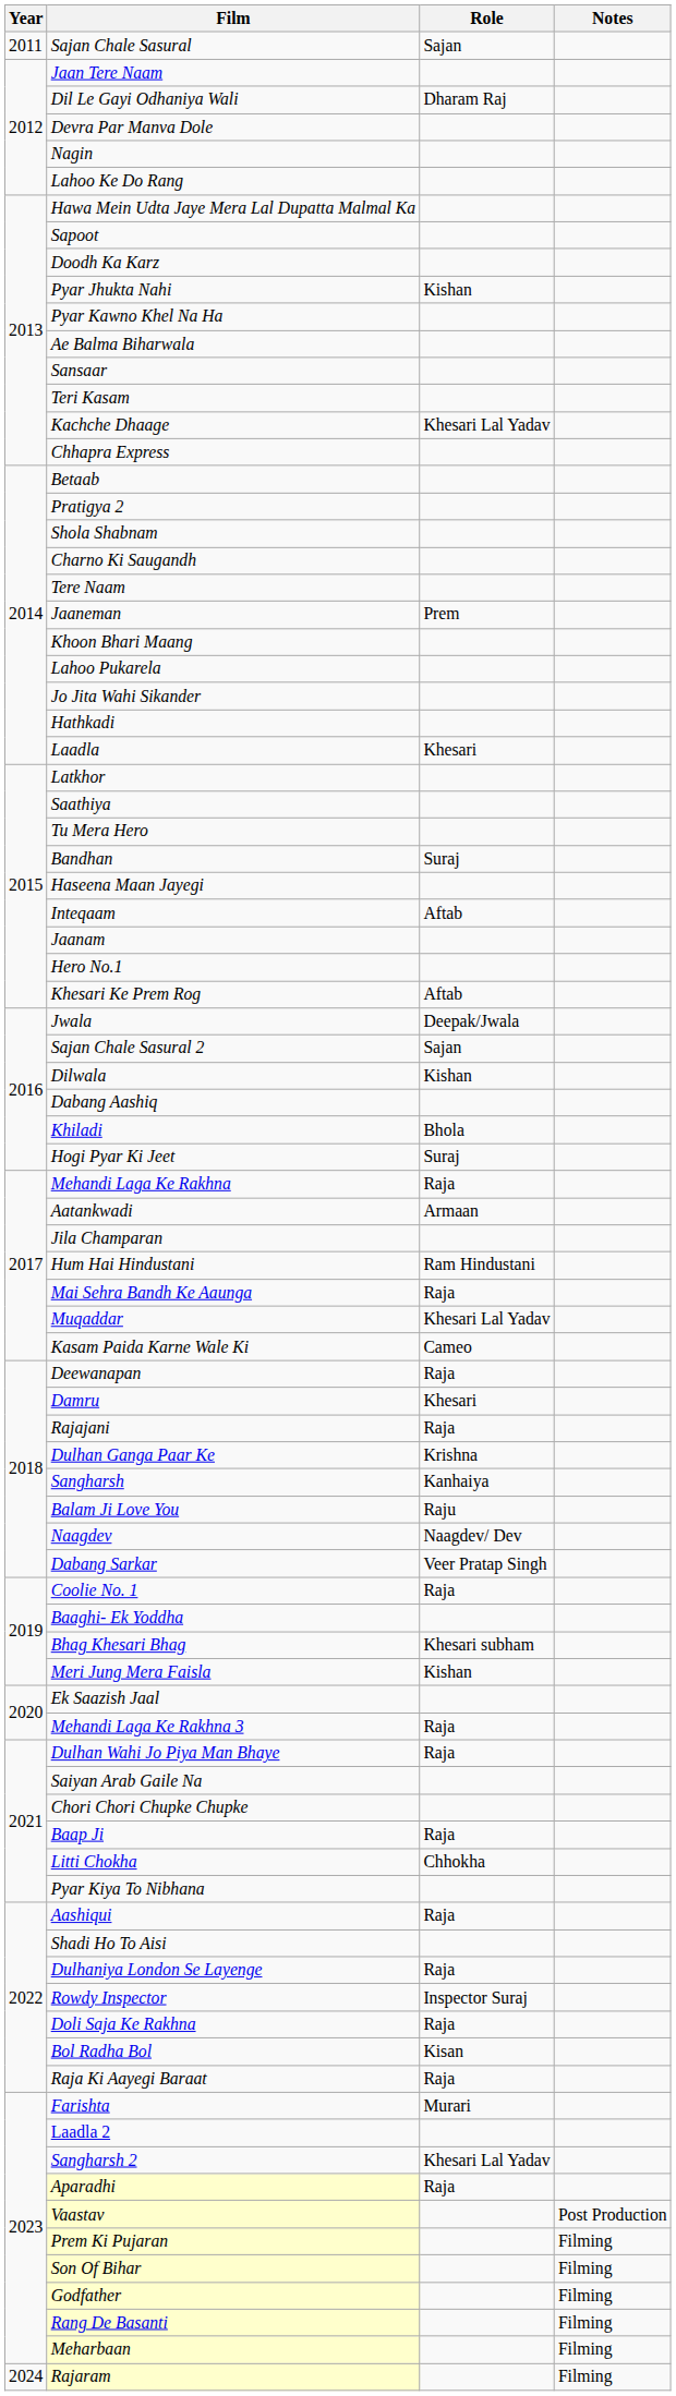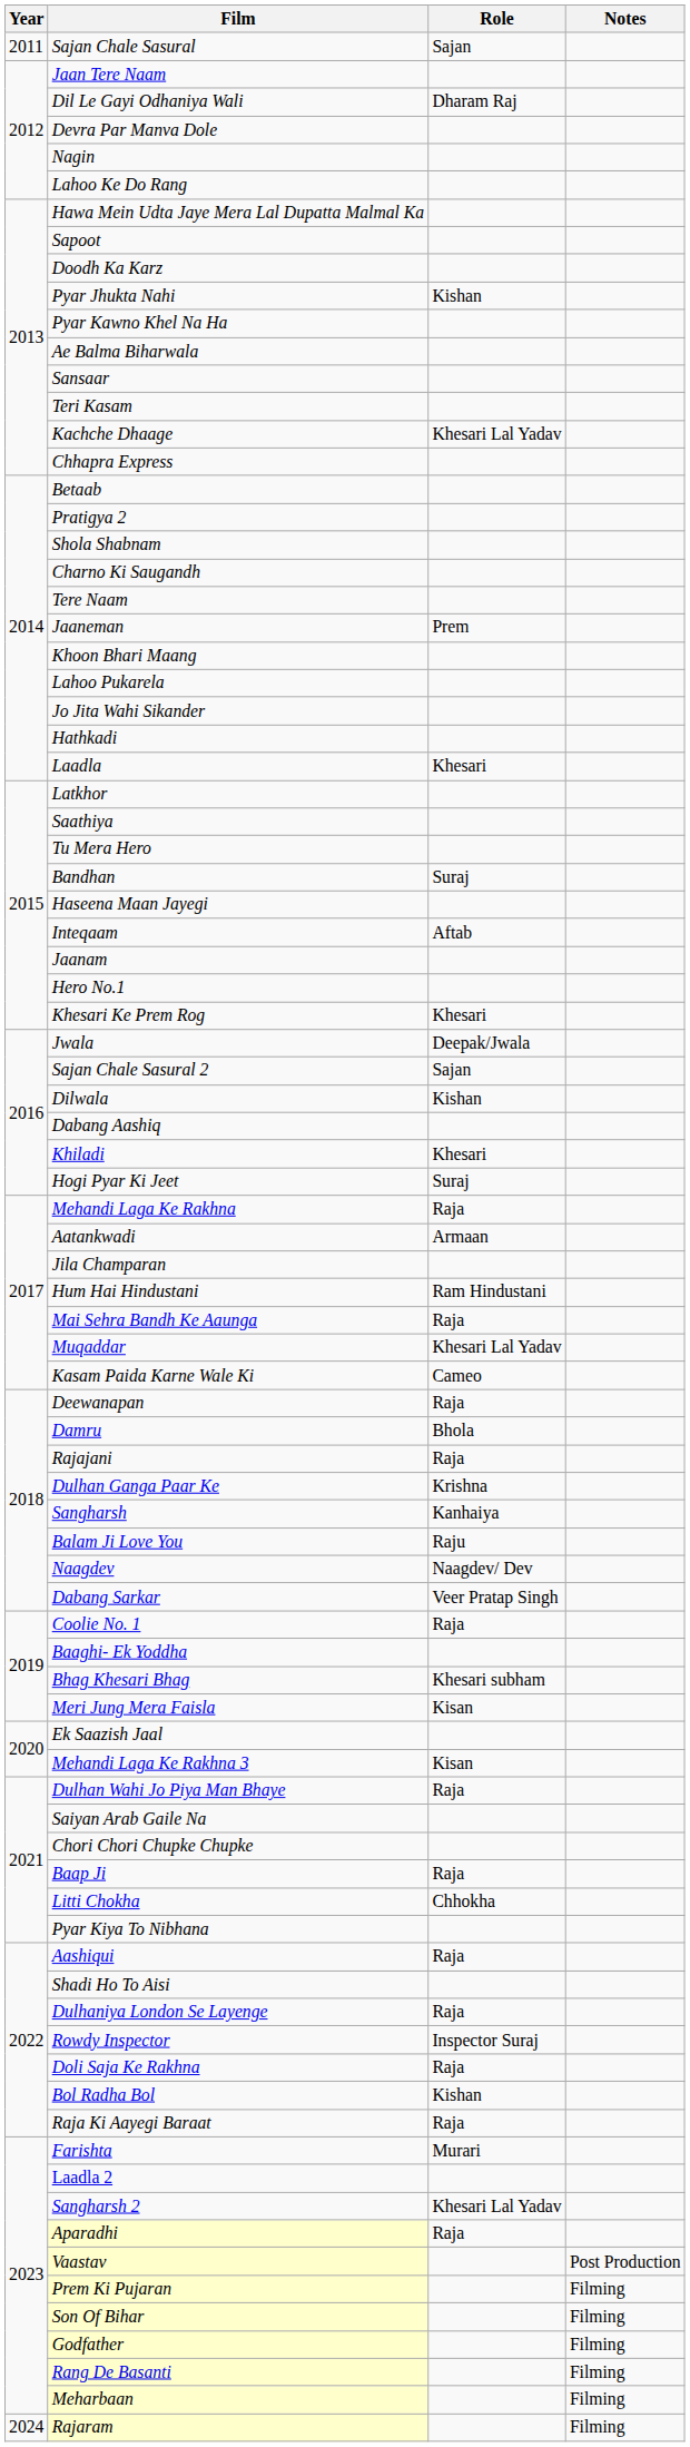 <table class="wikitable sortable">
 <tr>
 <th>Year</th>
 <th>Film</th>
 <th>Role</th>
 <th>Notes</th>
 </tr>
 <tr>
 <td>2011</td>
 <td><em>Sajan Chale Sasural</em></td>
 <td>Sajan</td>
 <td></td>
 </tr>
 <tr>
 <td rowspan="5">2012</td>
 <td><em><a href='#'>Jaan Tere Naam</a></em></td>
 <td></td>
 <td></td>
 </tr>
 <tr>
 <td><em>Dil Le Gayi Odhaniya Wali</em></td>
 <td>Dharam Raj</td>
 <td></td>
 </tr>
 <tr>
 <td><em>Devra Par Manva Dole</em></td>
 <td></td>
 <td></td>
 </tr>
 <tr>
 <td><em>Nagin</em></td>
 <td></td>
 <td></td>
 </tr>
 <tr>
 <td><em>Lahoo Ke Do Rang</em></td>
 <td></td>
 <td></td>
 </tr>
 <tr>
 <td rowspan="10">2013</td>
 <td><em>Hawa Mein Udta Jaye Mera Lal Dupatta Malmal Ka</em></td>
 <td></td>
 <td></td>
 </tr>
 <tr>
 <td><em>Sapoot</em></td>
 <td></td>
 <td></td>
 </tr>
 <tr>
 <td><em>Doodh Ka Karz</em></td>
 <td></td>
 <td></td>
 </tr>
 <tr>
 <td><em>Pyar Jhukta Nahi</em></td>
 <td>Kishan</td>
 <td></td>
 </tr>
 <tr>
 <td><em>Pyar Kawno Khel Na Ha</em></td>
 <td></td>
 <td></td>
 </tr>
 <tr>
 <td><em>Ae Balma Biharwala</em></td>
 <td></td>
 <td></td>
 </tr>
 <tr>
 <td><em>Sansaar</em></td>
 <td></td>
 <td></td>
 </tr>
 <tr>
 <td><em>Teri Kasam</em></td>
 <td></td>
 <td></td>
 </tr>
 <tr>
 <td><em>Kachche Dhaage</em></td>
 <td>Khesari Lal Yadav</td>
 <td></td>
 </tr>
 <tr>
 <td><em>Chhapra Express</em></td>
 <td></td>
 <td></td>
 </tr>
 <tr>
 <td rowspan="11">2014</td>
 <td><em>Betaab</em></td>
 <td></td>
 <td></td>
 </tr>
 <tr>
 <td><em>Pratigya 2</em></td>
 <td></td>
 <td></td>
 </tr>
 <tr>
 <td><em>Shola Shabnam</em></td>
 <td></td>
 <td></td>
 </tr>
 <tr>
 <td><em>Charno Ki Saugandh</em></td>
 <td></td>
 <td></td>
 </tr>
 <tr>
 <td><em>Tere Naam</em></td>
 <td></td>
 <td></td>
 </tr>
 <tr>
 <td><em>Jaaneman</em></td>
 <td>Prem</td>
 <td></td>
 </tr>
 <tr>
 <td><em>Khoon Bhari Maang</em></td>
 <td></td>
 <td></td>
 </tr>
 <tr>
 <td><em>Lahoo Pukarela</em></td>
 <td></td>
 <td></td>
 </tr>
 <tr>
 <td><em>Jo Jita Wahi Sikander</em></td>
 <td></td>
 <td></td>
 </tr>
 <tr>
 <td><em>Hathkadi</em></td>
 <td></td>
 <td></td>
 </tr>
 <tr>
 <td><em>Laadla</em></td>
 <td>Khesari</td>
 <td></td>
 </tr>
 <tr>
 <td rowspan="9">2015</td>
 <td><em>Latkhor</em></td>
 <td></td>
 <td></td>
 </tr>
 <tr>
 <td><em>Saathiya</em></td>
 <td></td>
 <td></td>
 </tr>
 <tr>
 <td><em>Tu Mera Hero</em></td>
 <td></td>
 <td></td>
 </tr>
 <tr>
 <td><em>Bandhan</em></td>
 <td>Suraj</td>
 <td></td>
 </tr>
 <tr>
 <td><em>Haseena Maan Jayegi</em></td>
 <td></td>
 <td></td>
 </tr>
 <tr>
 <td><em>Inteqaam</em></td>
 <td>Aftab</td>
 <td></td>
 </tr>
 <tr>
 <td><em>Jaanam</em></td>
 <td></td>
 <td></td>
 </tr>
 <tr>
 <td><em>Hero No.1</em></td>
 <td></td>
 <td></td>
 </tr>
 <tr>
 <td><em>Khesari Ke Prem Rog</em></td>
-<td>Aftab</td>
+<td>Khesari</td>
 <td></td>
 </tr>
 <tr>
 <td rowspan="6">2016</td>
 <td><em>Jwala</em></td>
 <td>Deepak/Jwala</td>
 <td></td>
 </tr>
 <tr>
 <td><em>Sajan Chale Sasural 2</em></td>
 <td>Sajan</td>
 <td></td>
 </tr>
 <tr>
 <td><em>Dilwala</em></td>
 <td>Kishan</td>
 <td></td>
 </tr>
 <tr>
 <td><em>Dabang Aashiq</em></td>
 <td></td>
 <td></td>
 </tr>
 <tr>
 <td><em><a href='#'>Khiladi</a></em></td>
-<td>Bhola</td>
+<td>Khesari</td>
 <td></td>
 </tr>
 <tr>
 <td><em>Hogi Pyar Ki Jeet</em></td>
 <td>Suraj</td>
 <td></td>
 </tr>
 <tr>
 <td rowspan="7">2017</td>
 <td><em><a href='#'>Mehandi Laga Ke Rakhna</a></em></td>
 <td>Raja</td>
 <td></td>
 </tr>
 <tr>
 <td><em>Aatankwadi</em></td>
 <td>Armaan</td>
 <td></td>
 </tr>
 <tr>
 <td><em>Jila Champaran</em></td>
 <td></td>
 <td></td>
 </tr>
 <tr>
 <td><em>Hum Hai Hindustani</em></td>
 <td>Ram Hindustani</td>
 <td></td>
 </tr>
 <tr>
 <td><em><a href='#'>Mai Sehra Bandh Ke Aaunga</a></em></td>
 <td>Raja</td>
 <td></td>
 </tr>
 <tr>
 <td><em><a href='#'>Muqaddar</a></em></td>
 <td>Khesari Lal Yadav</td>
 <td></td>
 </tr>
 <tr>
 <td><em>Kasam Paida Karne Wale Ki</em></td>
 <td>Cameo</td>
 <td></td>
 </tr>
 <tr>
 <td rowspan="8">2018</td>
 <td><em>Deewanapan</em></td>
 <td>Raja</td>
 <td></td>
 </tr>
 <tr>
 <td><em><a href='#'>Damru</a></em></td>
-<td>Khesari</td>
+<td>Bhola</td>
 <td></td>
 </tr>
 <tr>
 <td><em>Rajajani</em></td>
 <td>Raja</td>
 <td></td>
 </tr>
 <tr>
 <td><em><a href='#'>Dulhan Ganga Paar Ke</a></em></td>
 <td>Krishna</td>
 <td></td>
 </tr>
 <tr>
 <td><em><a href='#'>Sangharsh</a></em></td>
 <td>Kanhaiya</td>
 <td></td>
 </tr>
 <tr>
 <td><em><a href='#'>Balam Ji Love You</a></em></td>
 <td>Raju</td>
 <td></td>
 </tr>
 <tr>
 <td><em><a href='#'>Naagdev</a></em></td>
 <td>Naagdev/ Dev</td>
 <td></td>
 </tr>
 <tr>
 <td><em><a href='#'>Dabang Sarkar</a></em></td>
 <td>Veer Pratap Singh</td>
 <td></td>
 </tr>
 <tr>
 <td rowspan="4">2019</td>
 <td><em><a href='#'>Coolie No. 1</a></em></td>
 <td>Raja</td>
 <td></td>
 </tr>
 <tr>
 <td><em><a href='#'>Baaghi- Ek Yoddha</a></em></td>
 <td></td>
 <td></td>
 </tr>
 <tr>
 <td><em><a href='#'>Bhag Khesari Bhag</a></em></td>
 <td>Khesari subham</td>
 <td></td>
 </tr>
 <tr>
 <td><em><a href='#'>Meri Jung Mera Faisla</a></em></td>
-<td>Kishan</td>
+<td>Kisan</td>
 <td></td>
 </tr>
 <tr>
 <td rowspan="2">2020</td>
 <td><em>Ek Saazish Jaal</em></td>
 <td></td>
 <td></td>
 </tr>
 <tr>
 <td><em><a href='#'>Mehandi Laga Ke Rakhna 3</a></em></td>
-<td>Raja</td>
+<td>Kisan</td>
 <td></td>
 </tr>
 <tr>
 <td rowspan="6">2021</td>
 <td><em><a href='#'>Dulhan Wahi Jo Piya Man Bhaye</a></em></td>
 <td>Raja</td>
 <td></td>
 </tr>
 <tr>
 <td><em>Saiyan Arab Gaile Na</em></td>
 <td></td>
 <td></td>
 </tr>
 <tr>
 <td><em>Chori Chori Chupke Chupke</em></td>
 <td></td>
 <td></td>
 </tr>
 <tr>
 <td><em><a href='#'>Baap Ji</a></em></td>
 <td>Raja</td>
 <td></td>
 </tr>
 <tr>
 <td><em><a href='#'>Litti Chokha</a></em></td>
 <td>Chhokha</td>
 <td></td>
 </tr>
 <tr>
 <td><em>Pyar Kiya To Nibhana</em></td>
 <td></td>
 <td></td>
 </tr>
 <tr>
 <td rowspan="7">2022</td>
 <td><em><a href='#'>Aashiqui</a></em></td>
 <td>Raja</td>
 <td></td>
 </tr>
 <tr>
 <td><em>Shadi Ho To Aisi</em></td>
 <td></td>
 <td></td>
 </tr>
 <tr>
 <td><em><a href='#'>Dulhaniya London Se Layenge</a></em></td>
 <td>Raja</td>
 <td></td>
 </tr>
 <tr>
 <td><em><a href='#'>Rowdy Inspector</a></em></td>
 <td>Inspector Suraj</td>
 <td></td>
 </tr>
 <tr>
 <td><em><a href='#'>Doli Saja Ke Rakhna</a></em></td>
 <td>Raja</td>
 <td></td>
 </tr>
 <tr>
 <td><em><a href='#'>Bol Radha Bol</a></em></td>
-<td>Kisan</td>
+<td>Kishan</td>
 <td></td>
 </tr>
 <tr>
 <td><em>Raja Ki Aayegi Baraat</em></td>
 <td>Raja</td>
 <td></td>
 </tr>
 <tr>
 <td rowspan="10">2023</td>
 <td><a href='#'><em>Farishta</em></a></td>
 <td>Murari</td>
 <td></td>
 </tr>
 <tr>
 <td><a href='#'>Laadla 2</a></td>
 <td></td>
 <td></td>
 </tr>
 <tr>
 <td><em><a href='#'>Sangharsh 2</a></em></td>
 <td>Khesari Lal Yadav</td>
 <td></td>
 </tr>
 <tr>
 <td scope="row" style="background:#ffc; "><em>Aparadhi</em></td>
 <td>Raja</td>
 <td></td>
 </tr>
 <tr>
 <td scope="row" style="background:#ffc; "><em>Vaastav</em></td>
 <td></td>
 <td>Post Production</td>
 </tr>
 <tr>
 <td scope="row" style="background:#ffc; "><em>Prem Ki Pujaran</em></td>
 <td></td>
 <td>Filming</td>
 </tr>
 <tr>
 <td scope="row" style="background:#ffc; "><em>Son Of Bihar</em></td>
 <td></td>
 <td>Filming</td>
 </tr>
 <tr>
 <td scope="row" style="background:#ffc; "><em>Godfather</em></td>
 <td></td>
 <td>Filming</td>
 </tr>
 <tr>
 <td scope="row" style="background:#ffc; "><em><a href='#'>Rang De Basanti</a></em> </td>
 <td></td>
 <td>Filming</td>
 </tr>
 <tr>
 <td scope="row" style="background:#ffc; "><em>Meharbaan</em> </td>
 <td></td>
 <td>Filming</td>
 </tr>
 <tr>
 <td rowspan="1">2024</td>
 <td scope="row" style="background:#ffc; "><em>Rajaram</em></td>
 <td></td>
 <td>Filming</td>
 </tr>
 </table>
